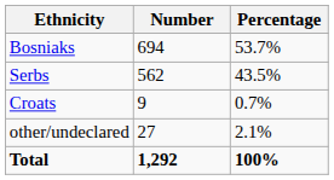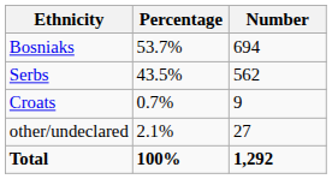 <table class="wikitable">
 <tr>
 <th width="100px">Ethnicity</th>
+<th width="80px">Percentage</th>
 <th width="80px">Number</th>
-<th width="80px">Percentage</th>
 </tr>
 <tr>
 <td><a href='#'>Bosniaks</a></td>
+<td>53.7%</td>
 <td>694</td>
-<td>53.7%</td>
 </tr>
 <tr>
 <td><a href='#'>Serbs</a></td>
+<td>43.5%</td>
 <td>562</td>
-<td>43.5%</td>
 </tr>
 <tr>
 <td><a href='#'>Croats</a></td>
+<td>0.7%</td>
 <td>9</td>
-<td>0.7%</td>
 </tr>
 <tr>
 <td>other/undeclared</td>
+<td>2.1%</td>
 <td>27</td>
-<td>2.1%</td>
 </tr>
 <tr>
 <td><strong>Total</strong></td>
+<td><strong>100%</strong></td>
 <td><strong>1,292</strong></td>
-<td><strong>100%</strong></td>
 </tr>
 </table>
